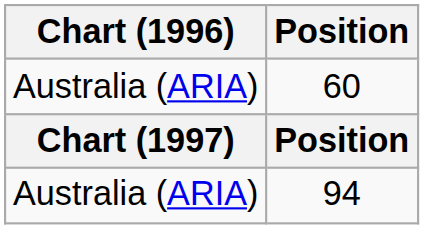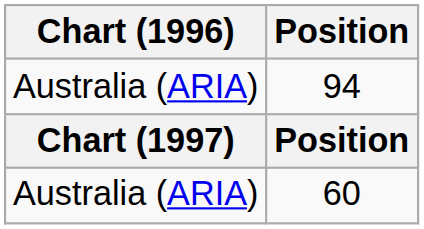 <table class="wikitable sortable">
 <tr>
 <th align="left">Chart (1996)</th>
 <th style="text-align:center;">Position</th>
 </tr>
 <tr>
 <td>Australia (<a href='#'>ARIA</a>)</td>
-<td align="center">60</td>
+<td align="center">94</td>
 </tr>
 <tr>
 <th>Chart (1997)</th>
 <th>Position</th>
 </tr>
 <tr>
 <td>Australia (<a href='#'>ARIA</a>)</td>
-<td align="center">94</td>
+<td align="center">60</td>
 </tr>
 </table>
